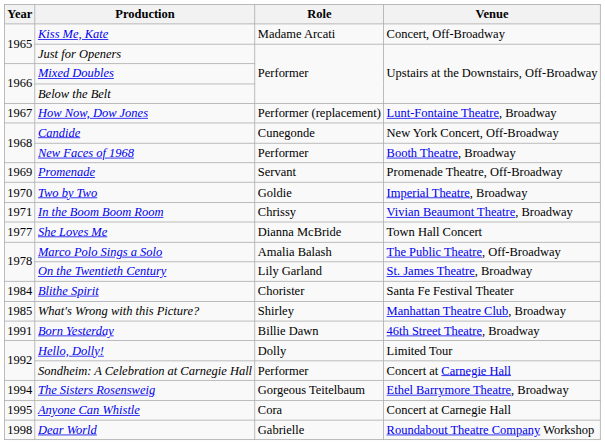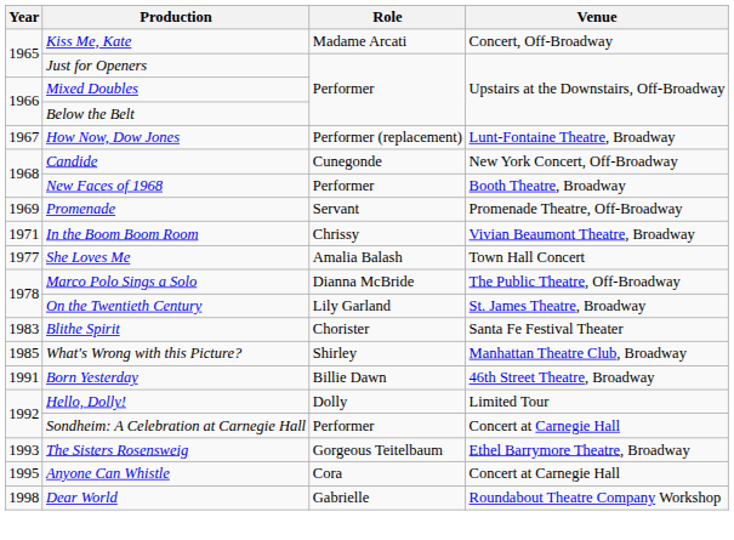 <table class="wikitable sortable">
 <tr>
 <th>Year</th>
 <th>Production</th>
 <th>Role</th>
 <th>Venue</th>
 </tr>
 <tr>
 <td rowspan="2">1965</td>
 <td><em><a href='#'>Kiss Me, Kate</a></em></td>
 <td>Madame Arcati</td>
 <td>Concert, Off-Broadway</td>
 </tr>
 <tr>
 <td><em>Just for Openers</em></td>
 <td rowspan="3">Performer</td>
 <td rowspan=3>Upstairs at the Downstairs, Off-Broadway</td>
 </tr>
 <tr>
 <td rowspan="2">1966</td>
 <td><em><a href='#'>Mixed Doubles</a></em></td>
 </tr>
 <tr>
 <td><em>Below the Belt</em></td>
 </tr>
 <tr>
 <td>1967</td>
 <td><em><a href='#'>How Now, Dow Jones</a></em></td>
 <td>Performer (replacement)</td>
 <td><a href='#'>Lunt-Fontaine Theatre</a>, Broadway</td>
 </tr>
 <tr>
 <td rowspan="2">1968</td>
 <td><em><a href='#'>Candide</a></em></td>
 <td>Cunegonde</td>
 <td>New York Concert, Off-Broadway</td>
 </tr>
 <tr>
 <td><em><a href='#'>New Faces of 1968</a></em></td>
 <td>Performer</td>
 <td><a href='#'>Booth Theatre</a>, Broadway</td>
 </tr>
 <tr>
 <td>1969</td>
 <td><em><a href='#'>Promenade</a></em></td>
 <td>Servant</td>
 <td>Promenade Theatre, Off-Broadway</td>
 </tr>
 <tr>
-<td>1970</td>
-<td><em><a href='#'>Two by Two</a></em></td>
-<td>Goldie</td>
-<td><a href='#'>Imperial Theatre</a>, Broadway</td>
-</tr>
-<tr>
 <td>1971</td>
 <td><em><a href='#'>In the Boom Boom Room</a></em></td>
 <td>Chrissy</td>
 <td><a href='#'>Vivian Beaumont Theatre</a>, Broadway</td>
 </tr>
 <tr>
 <td>1977</td>
 <td><em><a href='#'>She Loves Me</a></em></td>
-<td>Dianna McBride</td>
+<td>Amalia Balash</td>
 <td>Town Hall Concert</td>
 </tr>
 <tr>
 <td rowspan="2">1978</td>
 <td><em><a href='#'>Marco Polo Sings a Solo</a></em></td>
-<td>Amalia Balash</td>
+<td>Dianna McBride</td>
 <td><a href='#'>The Public Theatre</a>, Off-Broadway</td>
 </tr>
 <tr>
 <td><em><a href='#'>On the Twentieth Century</a></em></td>
 <td>Lily Garland</td>
 <td><a href='#'>St. James Theatre</a>, Broadway</td>
 </tr>
 <tr>
-<td>1984</td>
+<td>1983</td>
 <td><em><a href='#'>Blithe Spirit</a></em></td>
 <td>Chorister</td>
 <td>Santa Fe Festival Theater</td>
 </tr>
 <tr>
 <td>1985</td>
 <td><em>What's Wrong with this Picture?</em></td>
 <td>Shirley</td>
 <td><a href='#'>Manhattan Theatre Club</a>, Broadway</td>
 </tr>
 <tr>
 <td>1991</td>
 <td><em><a href='#'>Born Yesterday</a></em></td>
 <td>Billie Dawn</td>
 <td><a href='#'>46th Street Theatre</a>, Broadway</td>
 </tr>
 <tr>
 <td rowspan="2">1992</td>
 <td><em><a href='#'>Hello, Dolly!</a></em></td>
 <td>Dolly</td>
 <td>Limited Tour</td>
 </tr>
 <tr>
 <td><em>Sondheim: A Celebration at Carnegie Hall</em></td>
 <td>Performer</td>
 <td>Concert at <a href='#'>Carnegie Hall</a></td>
 </tr>
 <tr>
-<td>1994</td>
+<td>1993</td>
 <td><em><a href='#'>The Sisters Rosensweig</a></em></td>
 <td>Gorgeous Teitelbaum</td>
 <td><a href='#'>Ethel Barrymore Theatre</a>, Broadway</td>
 </tr>
 <tr>
 <td>1995</td>
 <td><em><a href='#'>Anyone Can Whistle</a></em></td>
 <td>Cora</td>
 <td>Concert at Carnegie Hall</td>
 </tr>
 <tr>
 <td>1998</td>
 <td><em><a href='#'>Dear World</a></em></td>
 <td>Gabrielle</td>
 <td><a href='#'>Roundabout Theatre Company</a> Workshop</td>
 </tr>
 </table>
